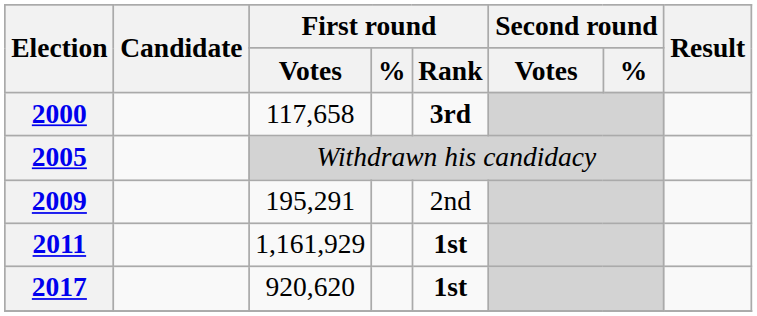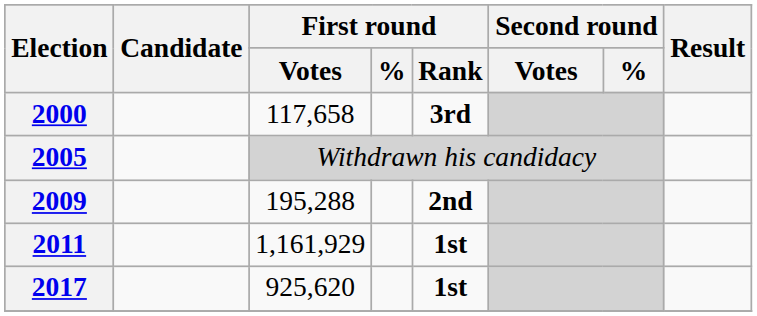 <table class=wikitable style=text-align:center>
 <tr>
 <th rowspan="2"><strong>Election</strong></th>
 <th rowspan="2">Candidate</th>
 <th colspan="3" scope="col">First round</th>
 <th colspan="2">Second round</th>
 <th rowspan="2">Result</th>
 </tr>
 <tr>
 <th><strong>Votes</strong></th>
 <th><strong>%</strong></th>
 <th>Rank</th>
 <th><strong>Votes</strong></th>
 <th><strong>%</strong></th>
 </tr>
 <tr>
 <th><a href='#'>2000</a></th>
 <td></td>
 <td>117,658</td>
 <td></td>
 <td><strong>3rd</strong></td>
 <td style="background:lightgrey;" colspan="2"></td>
 <td></td>
 </tr>
 <tr>
 <th><a href='#'>2005</a></th>
 <td></td>
 <td style="background:lightgrey;" colspan="5"><em>Withdrawn his candidacy</em></td>
 <td></td>
 </tr>
 <tr>
 <th><a href='#'>2009</a></th>
 <td></td>
-<td>195,291</td>
+<td>195,288</td>
 <td></td>
-<td>2nd</td>
+<td><strong>2nd</strong></td>
 <td style="background:lightgrey;" colspan="2"></td>
 <td></td>
 </tr>
 <tr>
 <th><a href='#'>2011</a></th>
 <td></td>
 <td>1,161,929</td>
 <td></td>
 <td><strong>1st</strong></td>
 <td style="background:lightgrey;" colspan="2"></td>
 <td></td>
 </tr>
 <tr>
 <th><a href='#'>2017</a></th>
 <td></td>
-<td>920,620</td>
+<td>925,620</td>
 <td></td>
 <td><strong>1st</strong></td>
 <td style="background:lightgrey;" colspan="2"></td>
 <td></td>
 </tr>
 <tr>
 </tr>
 </table>
